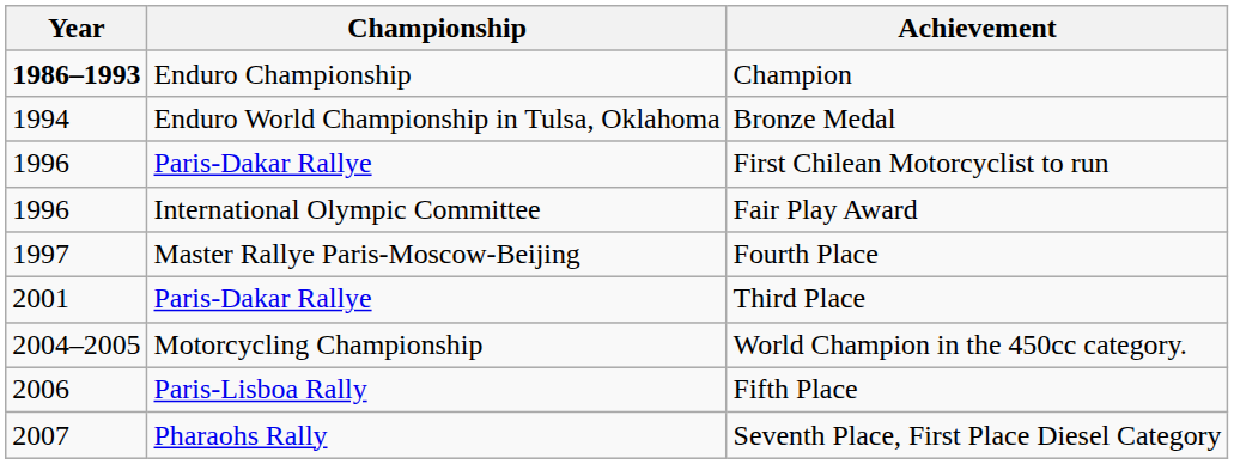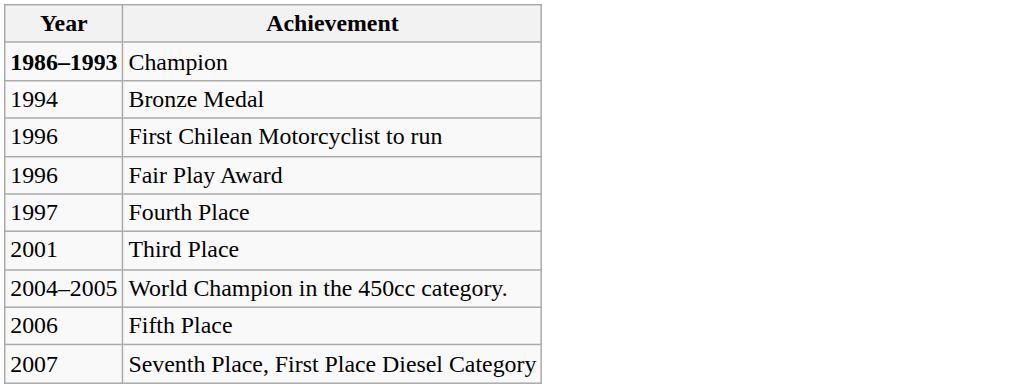 <table class="wikitable">
 <tr>
 <th>Year</th>
-<th>Championship</th>
 <th>Achievement</th>
 </tr>
 <tr>
 <td><strong>1986–1993</strong></td>
-<td>Enduro Championship</td>
 <td>Champion</td>
 </tr>
 <tr>
 <td>1994</td>
-<td>Enduro World Championship in Tulsa, Oklahoma</td>
 <td>Bronze Medal</td>
 </tr>
 <tr>
 <td>1996</td>
-<td><a href='#'>Paris-Dakar Rallye</a></td>
 <td>First Chilean Motorcyclist to run</td>
 </tr>
 <tr>
 <td>1996</td>
-<td>International Olympic Committee</td>
 <td>Fair Play Award</td>
 </tr>
 <tr>
 <td>1997</td>
-<td>Master Rallye Paris-Moscow-Beijing</td>
 <td>Fourth Place</td>
 </tr>
 <tr>
 <td>2001</td>
-<td><a href='#'>Paris-Dakar Rallye</a></td>
 <td>Third Place</td>
 </tr>
 <tr>
 <td>2004–2005</td>
-<td>Motorcycling Championship</td>
 <td>World Champion in the 450cc category.</td>
 </tr>
 <tr>
 <td>2006</td>
-<td><a href='#'>Paris-Lisboa Rally</a></td>
 <td>Fifth Place</td>
 </tr>
 <tr>
 <td>2007</td>
-<td><a href='#'>Pharaohs Rally</a></td>
 <td>Seventh Place, First Place Diesel Category</td>
 </tr>
 </table>
